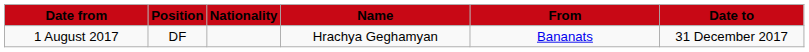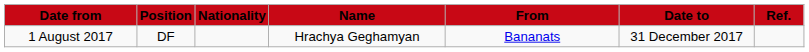 <table class="wikitable"  style="text-align:center; font-size:90%; ">
 <tr>
 <th style="background:#C80815; color:black; width:150px;">Date from</th>
 <th style="background:#C80815; color:black; width:50px;">Position</th>
 <th style="background:#C80815; color:black; width:50px;">Nationality</th>
 <th style="background:#C80815; color:black; width:200px;">Name</th>
 <th style="background:#C80815; color:black; width:200px;">From</th>
 <th style="background:#C80815; color:black; width:150px;">Date to</th>
+<th style="background:#C80815; color:black; width:50px;">Ref.</th>
 </tr>
 <tr>
 <td>1 August 2017</td>
 <td>DF</td>
 <td></td>
 <td>Hrachya Geghamyan</td>
 <td><a href='#'>Bananats</a></td>
 <td>31 December 2017</td>
+<td></td>
 </tr>
 </table>
